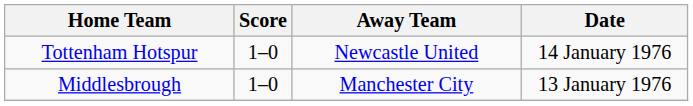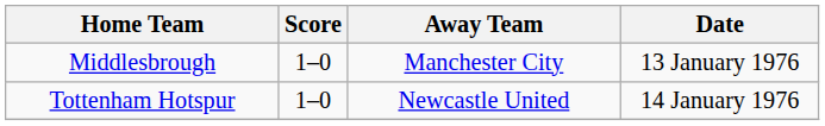 <table class="wikitable" style="text-align:center;">
 <tr>
 <th width=175>Home Team</th>
 <th width=20>Score</th>
 <th width=175>Away Team</th>
 <th width= 125>Date</th>
 </tr>
 <tr>
+<td><a href='#'>Middlesbrough</a></td>
+<td>1–0</td>
+<td><a href='#'>Manchester City</a></td>
+<td>13 January 1976</td>
+</tr>
+<tr>
 <td><a href='#'>Tottenham Hotspur</a></td>
 <td>1–0</td>
 <td><a href='#'>Newcastle United</a></td>
 <td>14 January 1976</td>
 </tr>
 <tr>
-<td><a href='#'>Middlesbrough</a></td>
-<td>1–0</td>
-<td><a href='#'>Manchester City</a></td>
-<td>13 January 1976</td>
-</tr>
-<tr>
 </tr>
 </table>
